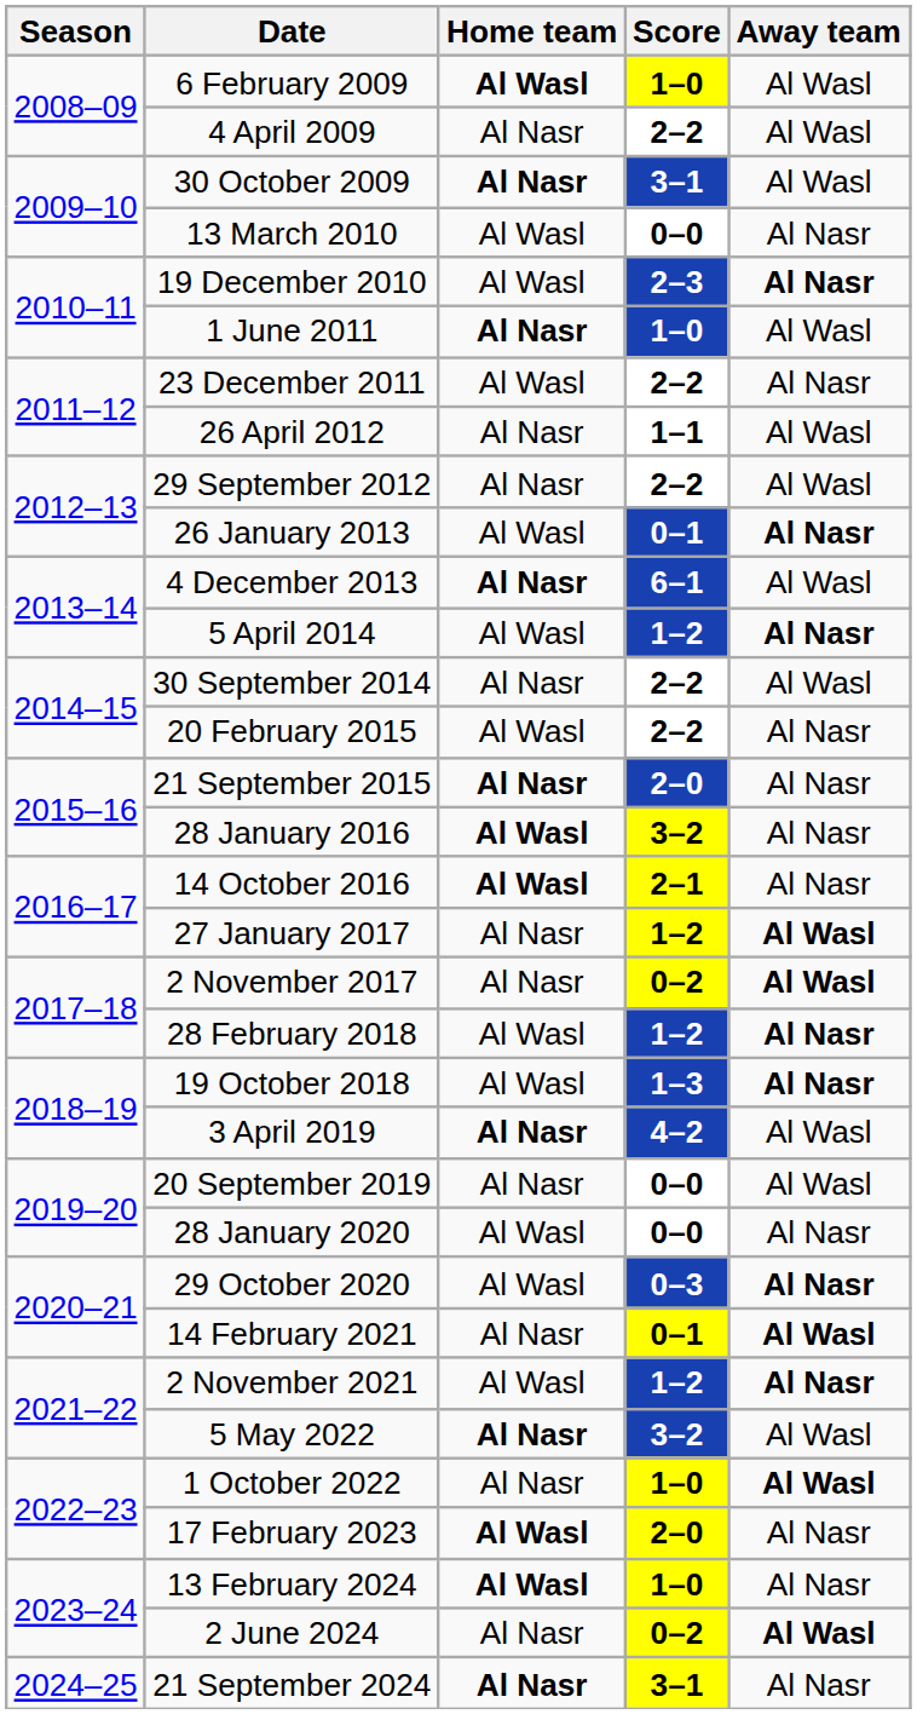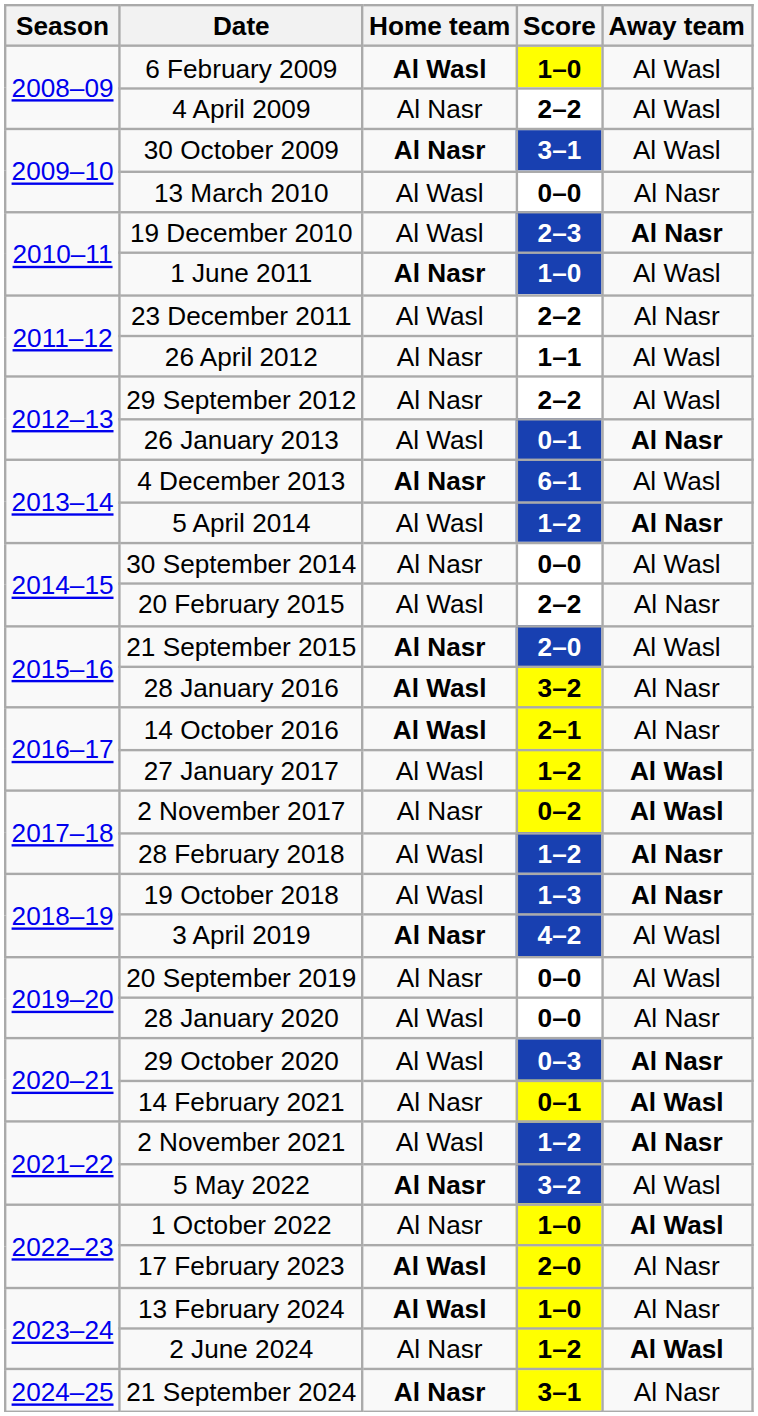 <table class="wikitable" style="text-align: center; width=25%; font-size: 11px">
 <tr>
 <th>Season</th>
 <th>Date</th>
 <th>Home team</th>
 <th>Score</th>
 <th>Away team</th>
 </tr>
 <tr>
 <td rowspan=2><a href='#'>2008–09</a></td>
 <td>6 February 2009</td>
 <td><strong>Al Wasl</strong></td>
 <td style="color:#000000; background:#FFFF00"><strong>1–0</strong></td>
 <td>Al Wasl</td>
 </tr>
 <tr>
 <td>4 April 2009</td>
 <td>Al Nasr</td>
 <td style="color:#000000; background:#FFFFFF"><strong>2–2</strong></td>
 <td>Al Wasl</td>
 </tr>
 <tr>
 <td rowspan=2><a href='#'>2009–10</a></td>
 <td>30 October 2009</td>
 <td><strong>Al Nasr</strong></td>
 <td style="color:#FFFFFF; background:#1840B1"><strong>3–1</strong></td>
 <td>Al Wasl</td>
 </tr>
 <tr>
 <td>13 March 2010</td>
 <td>Al Wasl</td>
 <td style="color:#000000; background:#FFFFFF"><strong>0–0</strong></td>
 <td>Al Nasr</td>
 </tr>
 <tr>
 <td rowspan=2><a href='#'>2010–11</a></td>
 <td>19 December 2010</td>
 <td>Al Wasl</td>
 <td style="color:#FFFFFF; background:#1840B1"><strong>2–3</strong></td>
 <td><strong>Al Nasr</strong></td>
 </tr>
 <tr>
 <td>1  June 2011</td>
 <td><strong>Al Nasr</strong></td>
 <td style="color:#FFFFFF; background:#1840B1"><strong>1–0</strong></td>
 <td>Al Wasl</td>
 </tr>
 <tr>
 <td rowspan=2><a href='#'>2011–12</a></td>
 <td>23 December 2011</td>
 <td>Al Wasl</td>
 <td style="color:#000000; background:#FFFFFF"><strong>2–2</strong></td>
 <td>Al Nasr</td>
 </tr>
 <tr>
 <td>26 April 2012</td>
 <td>Al Nasr</td>
 <td style="color:#000000; background:#FFFFFF"><strong>1–1</strong></td>
 <td>Al Wasl</td>
 </tr>
 <tr>
 <td rowspan=2><a href='#'>2012–13</a></td>
 <td>29 September 2012</td>
 <td>Al Nasr</td>
 <td style="color:#000000; background:#FFFFFF"><strong>2–2</strong></td>
 <td>Al Wasl</td>
 </tr>
 <tr>
 <td>26 January 2013</td>
 <td>Al Wasl</td>
 <td style="color:#FFFFFF; background:#1840B1"><strong>0–1</strong></td>
 <td><strong>Al Nasr</strong></td>
 </tr>
 <tr>
 <td rowspan=2><a href='#'>2013–14</a></td>
 <td>4 December 2013</td>
 <td><strong>Al Nasr</strong></td>
 <td style="color:#FFFFFF; background:#1840B1"><strong>6–1</strong></td>
 <td>Al Wasl</td>
 </tr>
 <tr>
 <td>5 April 2014</td>
 <td>Al Wasl</td>
 <td style="color:#FFFFFF; background:#1840B1"><strong>1–2</strong></td>
 <td><strong>Al Nasr</strong></td>
 </tr>
 <tr>
 <td rowspan=2><a href='#'>2014–15</a></td>
 <td>30 September 2014</td>
 <td>Al Nasr</td>
-<td style="color:#000000; background:#FFFFFF"><strong>2–2</strong></td>
+<td style="color:#000000; background:#FFFFFF"><strong>0–0</strong></td>
 <td>Al Wasl</td>
 </tr>
 <tr>
 <td>20 February 2015</td>
 <td>Al Wasl</td>
 <td style="color:#000000; background:#FFFFFF"><strong>2–2</strong></td>
 <td>Al Nasr</td>
 </tr>
 <tr>
 <td rowspan=2><a href='#'>2015–16</a></td>
 <td>21 September 2015</td>
 <td><strong>Al Nasr</strong></td>
 <td style="color:#FFFFFF; background:#1840B1"><strong>2–0</strong></td>
-<td>Al Nasr</td>
+<td>Al Wasl</td>
 </tr>
 <tr>
 <td>28 January 2016</td>
 <td><strong>Al Wasl</strong></td>
 <td style="color:#000000; background:#FFFF00"><strong>3–2</strong></td>
 <td>Al Nasr</td>
 </tr>
 <tr>
 <td rowspan=2><a href='#'>2016–17</a></td>
 <td>14 October 2016</td>
 <td><strong>Al Wasl</strong></td>
 <td style="color:#000000; background:#FFFF00"><strong>2–1</strong></td>
 <td>Al Nasr</td>
 </tr>
 <tr>
 <td>27 January 2017</td>
-<td>Al Nasr</td>
+<td>Al Wasl</td>
 <td style="color:#000000; background:#FFFF00"><strong>1–2</strong></td>
 <td><strong>Al Wasl</strong></td>
 </tr>
 <tr>
 <td rowspan=2><a href='#'>2017–18</a></td>
 <td>2 November 2017</td>
 <td>Al Nasr</td>
 <td style="color:#000000; background:#FFFF00"><strong>0–2</strong></td>
 <td><strong>Al Wasl</strong></td>
 </tr>
 <tr>
 <td>28 February 2018</td>
 <td>Al Wasl</td>
 <td style="color:#FFFFFF; background:#1840B1"><strong>1–2</strong></td>
 <td><strong>Al Nasr</strong></td>
 </tr>
 <tr>
 <td rowspan=2><a href='#'>2018–19</a></td>
 <td>19 October 2018</td>
 <td>Al Wasl</td>
 <td style="color:#FFFFFF; background:#1840B1"><strong>1–3</strong></td>
 <td><strong>Al Nasr</strong></td>
 </tr>
 <tr>
 <td>3 April 2019</td>
 <td><strong>Al Nasr</strong></td>
 <td style="color:#FFFFFF; background:#1840B1"><strong>4–2</strong></td>
 <td>Al Wasl</td>
 </tr>
 <tr>
 <td rowspan=2><a href='#'>2019–20</a></td>
 <td>20 September 2019</td>
 <td>Al Nasr</td>
 <td style="color:#000000; background:#FFFFFF"><strong>0–0</strong></td>
 <td>Al Wasl</td>
 </tr>
 <tr>
 <td>28 January 2020</td>
 <td>Al Wasl</td>
 <td style="color:#000000; background:#FFFFFF"><strong>0–0</strong></td>
 <td>Al Nasr</td>
 </tr>
 <tr>
 <td rowspan=2><a href='#'>2020–21</a></td>
 <td>29 October 2020</td>
 <td>Al Wasl</td>
 <td style="color:#FFFFFF; background:#1840B1"><strong>0–3</strong></td>
 <td><strong>Al Nasr</strong></td>
 </tr>
 <tr>
 <td>14 February 2021</td>
 <td>Al Nasr</td>
 <td style="color:#000000; background:#FFFF00"><strong>0–1</strong></td>
 <td><strong>Al Wasl</strong></td>
 </tr>
 <tr>
 <td rowspan=2><a href='#'>2021–22</a></td>
 <td>2 November 2021</td>
 <td>Al Wasl</td>
 <td style="color:#FFFFFF; background:#1840B1"><strong>1–2</strong></td>
 <td><strong>Al Nasr</strong></td>
 </tr>
 <tr>
 <td>5 May 2022</td>
 <td><strong>Al Nasr</strong></td>
 <td style="color:#FFFFFF; background:#1840B1"><strong>3–2</strong></td>
 <td>Al Wasl</td>
 </tr>
 <tr>
 <td rowspan=2><a href='#'>2022–23</a></td>
 <td>1 October 2022</td>
 <td>Al Nasr</td>
 <td style="color:#000000; background:#FFFF00"><strong>1–0</strong></td>
 <td><strong>Al Wasl</strong></td>
 </tr>
 <tr>
 <td>17 February 2023</td>
 <td><strong>Al Wasl</strong></td>
 <td style="color:#000000; background:#FFFF00"><strong>2–0</strong></td>
 <td>Al Nasr</td>
 </tr>
 <tr>
 <td rowspan=2><a href='#'>2023–24</a></td>
 <td>13 February 2024</td>
 <td><strong>Al Wasl</strong></td>
 <td style="color:#000000; background:#FFFF00"><strong>1–0</strong></td>
 <td>Al Nasr</td>
 </tr>
 <tr>
 <td>2 June 2024</td>
 <td>Al Nasr</td>
-<td style="color:#000000; background:#FFFF00"><strong>0–2</strong></td>
+<td style="color:#000000; background:#FFFF00"><strong>1–2</strong></td>
 <td><strong>Al Wasl</strong></td>
 </tr>
 <tr>
 <td rowspan=2><a href='#'>2024–25</a></td>
 <td>21 September 2024</td>
 <td><strong>Al Nasr</strong></td>
 <td style="color:#000000; background:#FFFF00"><strong>3–1</strong></td>
 <td>Al Nasr</td>
 </tr>
 </table>
